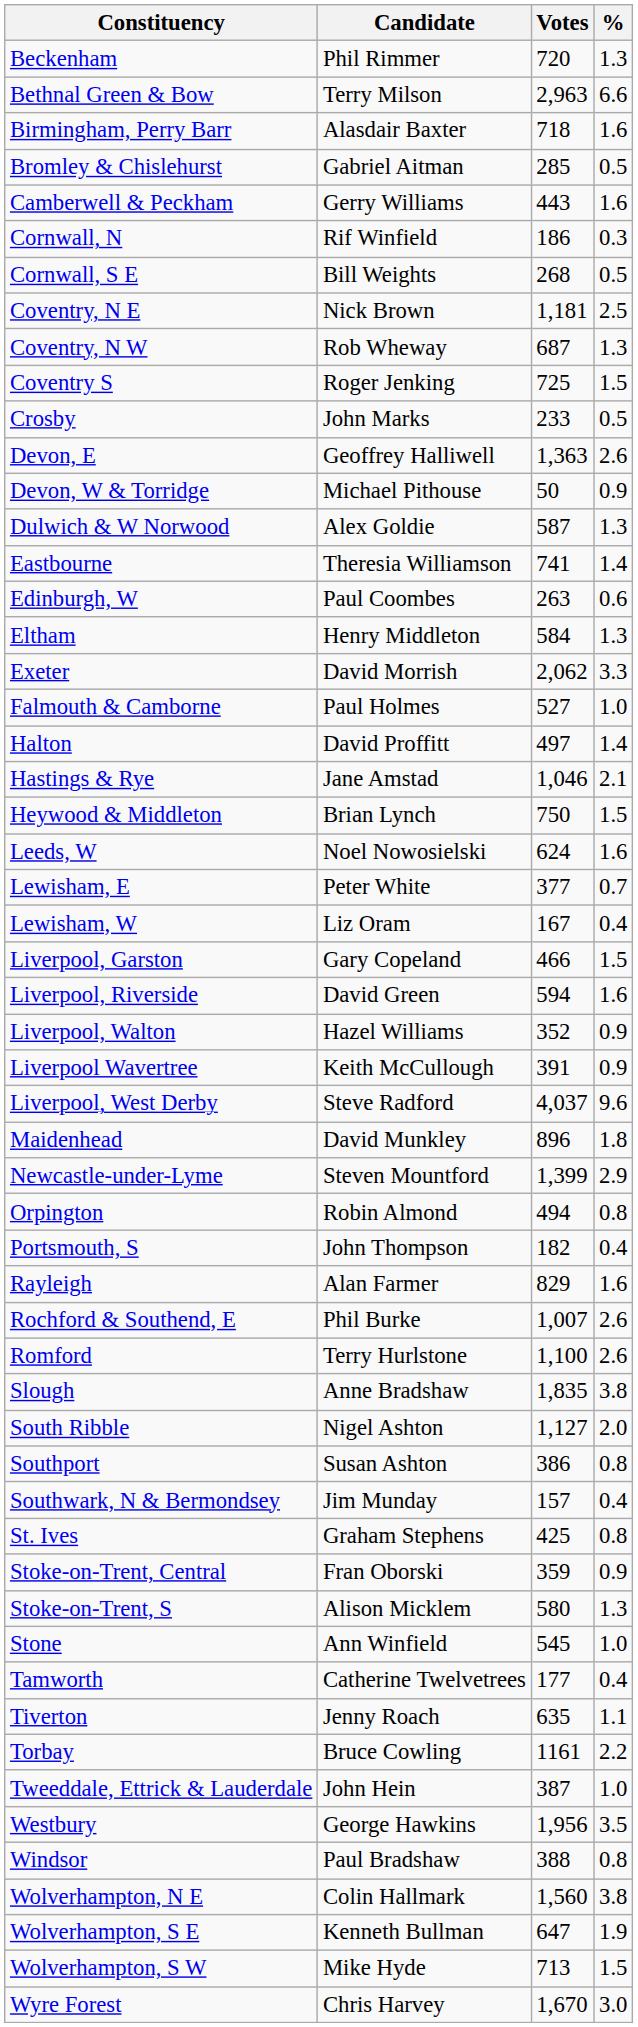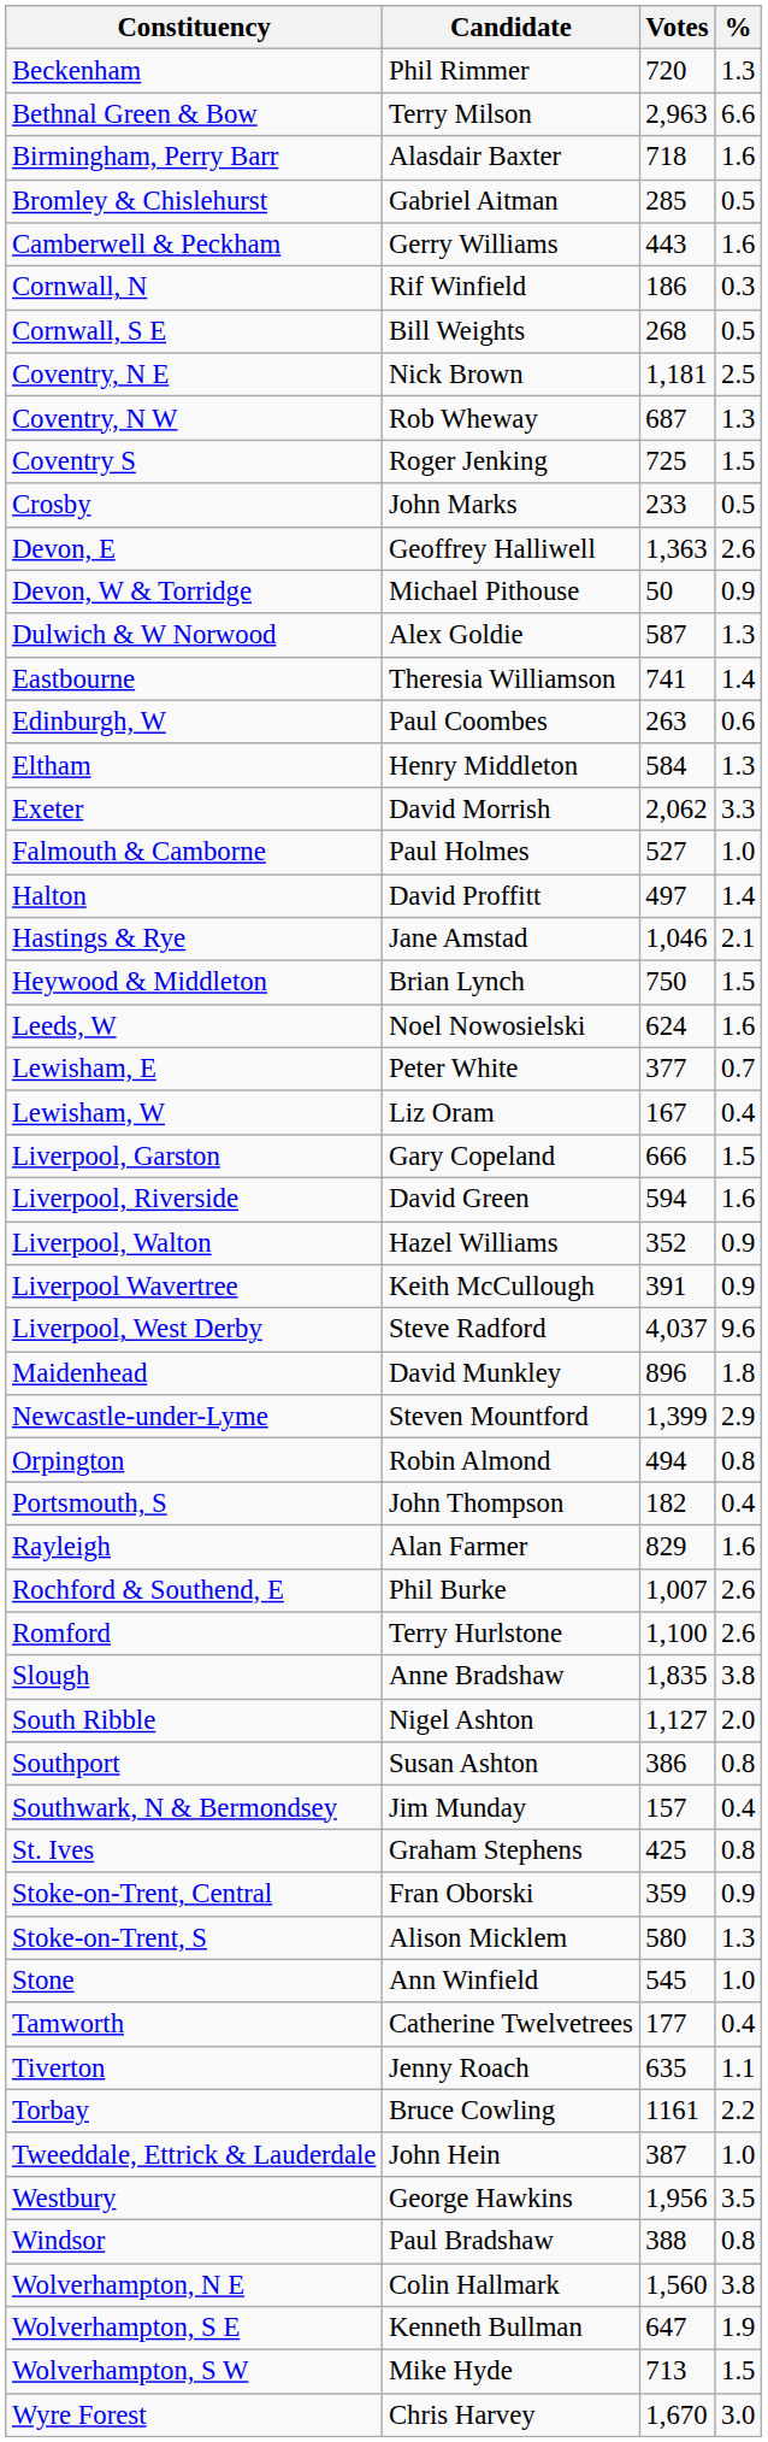 <table class="wikitable sortable">
 <tr>
 <th>Constituency</th>
 <th>Candidate</th>
 <th>Votes</th>
 <th>%</th>
 </tr>
 <tr>
 <td><a href='#'>Beckenham</a></td>
 <td>Phil Rimmer</td>
 <td>720</td>
 <td>1.3</td>
 </tr>
 <tr>
 <td><a href='#'>Bethnal Green & Bow</a></td>
 <td>Terry Milson</td>
 <td>2,963</td>
 <td>6.6</td>
 </tr>
 <tr>
 <td><a href='#'>Birmingham, Perry Barr</a></td>
 <td>Alasdair Baxter</td>
 <td>718</td>
 <td>1.6</td>
 </tr>
 <tr>
 <td><a href='#'>Bromley & Chislehurst</a></td>
 <td>Gabriel Aitman</td>
 <td>285</td>
 <td>0.5</td>
 </tr>
 <tr>
 <td><a href='#'>Camberwell & Peckham</a></td>
 <td>Gerry Williams</td>
 <td>443</td>
 <td>1.6</td>
 </tr>
 <tr>
 <td><a href='#'>Cornwall, N</a></td>
 <td>Rif Winfield</td>
 <td>186</td>
 <td>0.3</td>
 </tr>
 <tr>
 <td><a href='#'>Cornwall, S E</a></td>
 <td>Bill Weights</td>
 <td>268</td>
 <td>0.5</td>
 </tr>
 <tr>
 <td><a href='#'>Coventry, N E</a></td>
 <td>Nick Brown</td>
 <td>1,181</td>
 <td>2.5</td>
 </tr>
 <tr>
 <td><a href='#'>Coventry, N W</a></td>
 <td>Rob Wheway</td>
 <td>687</td>
 <td>1.3</td>
 </tr>
 <tr>
 <td><a href='#'>Coventry S</a></td>
 <td>Roger Jenking</td>
 <td>725</td>
 <td>1.5</td>
 </tr>
 <tr>
 <td><a href='#'>Crosby</a></td>
 <td>John Marks</td>
 <td>233</td>
 <td>0.5</td>
 </tr>
 <tr>
 <td><a href='#'>Devon, E</a></td>
 <td>Geoffrey Halliwell</td>
 <td>1,363</td>
 <td>2.6</td>
 </tr>
 <tr>
 <td><a href='#'>Devon, W & Torridge</a></td>
 <td>Michael Pithouse</td>
 <td>50</td>
 <td>0.9</td>
 </tr>
 <tr>
 <td><a href='#'>Dulwich & W Norwood</a></td>
 <td>Alex Goldie</td>
 <td>587</td>
 <td>1.3</td>
 </tr>
 <tr>
 <td><a href='#'>Eastbourne</a></td>
 <td>Theresia Williamson</td>
 <td>741</td>
 <td>1.4</td>
 </tr>
 <tr>
 <td><a href='#'>Edinburgh, W</a></td>
 <td>Paul Coombes</td>
 <td>263</td>
 <td>0.6</td>
 </tr>
 <tr>
 <td><a href='#'>Eltham</a></td>
 <td>Henry Middleton</td>
 <td>584</td>
 <td>1.3</td>
 </tr>
 <tr>
 <td><a href='#'>Exeter</a></td>
 <td>David Morrish</td>
 <td>2,062</td>
 <td>3.3</td>
 </tr>
 <tr>
 <td><a href='#'>Falmouth & Camborne</a></td>
 <td>Paul Holmes</td>
 <td>527</td>
 <td>1.0</td>
 </tr>
 <tr>
 <td><a href='#'>Halton</a></td>
 <td>David Proffitt</td>
 <td>497</td>
 <td>1.4</td>
 </tr>
 <tr>
 <td><a href='#'>Hastings & Rye</a></td>
 <td>Jane Amstad</td>
 <td>1,046</td>
 <td>2.1</td>
 </tr>
 <tr>
 <td><a href='#'>Heywood & Middleton</a></td>
 <td>Brian Lynch</td>
 <td>750</td>
 <td>1.5</td>
 </tr>
 <tr>
 <td><a href='#'>Leeds, W</a></td>
 <td>Noel Nowosielski</td>
 <td>624</td>
 <td>1.6</td>
 </tr>
 <tr>
 <td><a href='#'>Lewisham, E</a></td>
 <td>Peter White</td>
 <td>377</td>
 <td>0.7</td>
 </tr>
 <tr>
 <td><a href='#'>Lewisham, W</a></td>
 <td>Liz Oram</td>
 <td>167</td>
 <td>0.4</td>
 </tr>
 <tr>
 <td><a href='#'>Liverpool, Garston</a></td>
 <td>Gary Copeland</td>
-<td>466</td>
+<td>666</td>
 <td>1.5</td>
 </tr>
 <tr>
 <td><a href='#'>Liverpool, Riverside</a></td>
 <td>David Green</td>
 <td>594</td>
 <td>1.6</td>
 </tr>
 <tr>
 <td><a href='#'>Liverpool, Walton</a></td>
 <td>Hazel Williams</td>
 <td>352</td>
 <td>0.9</td>
 </tr>
 <tr>
 <td><a href='#'>Liverpool Wavertree</a></td>
 <td>Keith McCullough</td>
 <td>391</td>
 <td>0.9</td>
 </tr>
 <tr>
 <td><a href='#'>Liverpool, West Derby</a></td>
 <td>Steve Radford</td>
 <td>4,037</td>
 <td>9.6</td>
 </tr>
 <tr>
 <td><a href='#'>Maidenhead</a></td>
 <td>David Munkley</td>
 <td>896</td>
 <td>1.8</td>
 </tr>
 <tr>
 <td><a href='#'>Newcastle-under-Lyme</a></td>
 <td>Steven Mountford</td>
 <td>1,399</td>
 <td>2.9</td>
 </tr>
 <tr>
 <td><a href='#'>Orpington</a></td>
 <td>Robin Almond</td>
 <td>494</td>
 <td>0.8</td>
 </tr>
 <tr>
 <td><a href='#'>Portsmouth, S</a></td>
 <td>John Thompson</td>
 <td>182</td>
 <td>0.4</td>
 </tr>
 <tr>
 <td><a href='#'>Rayleigh</a></td>
 <td>Alan Farmer</td>
 <td>829</td>
 <td>1.6</td>
 </tr>
 <tr>
 <td><a href='#'>Rochford & Southend, E</a></td>
 <td>Phil Burke</td>
 <td>1,007</td>
 <td>2.6</td>
 </tr>
 <tr>
 <td><a href='#'>Romford</a></td>
 <td>Terry Hurlstone</td>
 <td>1,100</td>
 <td>2.6</td>
 </tr>
 <tr>
 <td><a href='#'>Slough</a></td>
 <td>Anne Bradshaw</td>
 <td>1,835</td>
 <td>3.8</td>
 </tr>
 <tr>
 <td><a href='#'>South Ribble</a></td>
 <td>Nigel Ashton</td>
 <td>1,127</td>
 <td>2.0</td>
 </tr>
 <tr>
 <td><a href='#'>Southport</a></td>
 <td>Susan Ashton</td>
 <td>386</td>
 <td>0.8</td>
 </tr>
 <tr>
 <td><a href='#'>Southwark, N & Bermondsey</a></td>
 <td>Jim Munday</td>
 <td>157</td>
 <td>0.4</td>
 </tr>
 <tr>
 <td><a href='#'>St. Ives</a></td>
 <td>Graham Stephens</td>
 <td>425</td>
 <td>0.8</td>
 </tr>
 <tr>
 <td><a href='#'>Stoke-on-Trent, Central</a></td>
 <td>Fran Oborski</td>
 <td>359</td>
 <td>0.9</td>
 </tr>
 <tr>
 <td><a href='#'>Stoke-on-Trent, S</a></td>
 <td>Alison Micklem</td>
 <td>580</td>
 <td>1.3</td>
 </tr>
 <tr>
 <td><a href='#'>Stone</a></td>
 <td>Ann Winfield</td>
 <td>545</td>
 <td>1.0</td>
 </tr>
 <tr>
 <td><a href='#'>Tamworth</a></td>
 <td>Catherine Twelvetrees</td>
 <td>177</td>
 <td>0.4</td>
 </tr>
 <tr>
 <td><a href='#'>Tiverton</a></td>
 <td>Jenny Roach</td>
 <td>635</td>
 <td>1.1</td>
 </tr>
 <tr>
 <td><a href='#'>Torbay</a></td>
 <td>Bruce Cowling</td>
 <td>1161</td>
 <td>2.2</td>
 </tr>
 <tr>
 <td><a href='#'>Tweeddale, Ettrick & Lauderdale</a></td>
 <td>John Hein</td>
 <td>387</td>
 <td>1.0</td>
 </tr>
 <tr>
 <td><a href='#'>Westbury</a></td>
 <td>George Hawkins</td>
 <td>1,956</td>
 <td>3.5</td>
 </tr>
 <tr>
 <td><a href='#'>Windsor</a></td>
 <td>Paul Bradshaw</td>
 <td>388</td>
 <td>0.8</td>
 </tr>
 <tr>
 <td><a href='#'>Wolverhampton, N E</a></td>
 <td>Colin Hallmark</td>
 <td>1,560</td>
 <td>3.8</td>
 </tr>
 <tr>
 <td><a href='#'>Wolverhampton, S E</a></td>
 <td>Kenneth Bullman</td>
 <td>647</td>
 <td>1.9</td>
 </tr>
 <tr>
 <td><a href='#'>Wolverhampton, S W</a></td>
 <td>Mike Hyde</td>
 <td>713</td>
 <td>1.5</td>
 </tr>
 <tr>
 <td><a href='#'>Wyre Forest</a></td>
 <td>Chris Harvey</td>
 <td>1,670</td>
 <td>3.0</td>
 </tr>
 </table>
